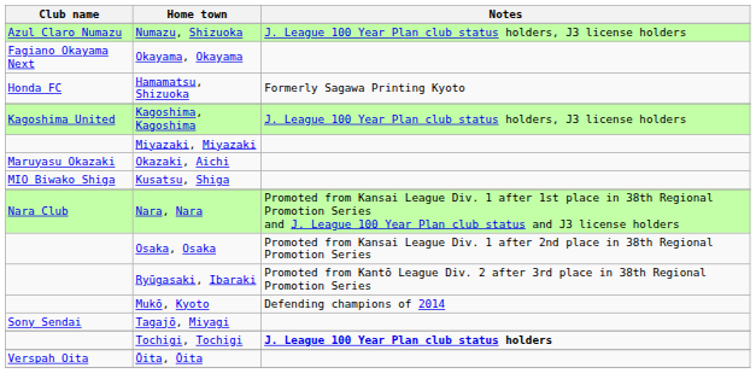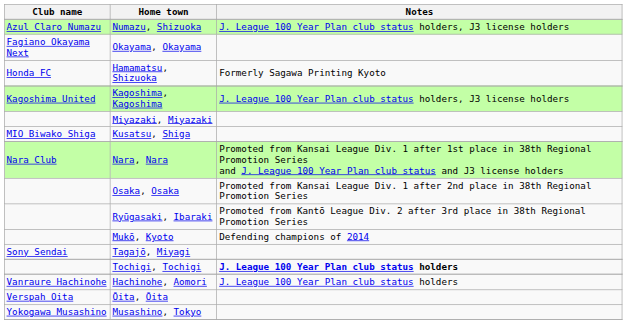 <table class="wikitable sortable">
 <tr>
 <th>Club name</th>
 <th>Home town</th>
 <th>Notes</th>
 </tr>
 <tr>
 </tr>
 <tr bgcolor="C3FFA6">
 <td><a href='#'>Azul Claro Numazu</a></td>
 <td><a href='#'>Numazu</a>, <a href='#'>Shizuoka</a></td>
 <td><a href='#'>J. League 100 Year Plan club status</a> holders, J3 license holders</td>
 </tr>
 <tr>
 <td><a href='#'>Fagiano Okayama Next</a></td>
 <td><a href='#'>Okayama</a>, <a href='#'>Okayama</a></td>
 <td></td>
 </tr>
 <tr>
 <td><a href='#'>Honda FC</a></td>
 <td><a href='#'>Hamamatsu</a>, <a href='#'>Shizuoka</a></td>
 <td>Formerly Sagawa Printing Kyoto</td>
 </tr>
 <tr>
 </tr>
 <tr bgcolor="C3FFA6">
 <td><a href='#'>Kagoshima United</a></td>
 <td><a href='#'>Kagoshima</a>, <a href='#'>Kagoshima</a></td>
 <td><a href='#'>J. League 100 Year Plan club status</a> holders, J3 license holders</td>
 </tr>
 <tr>
 <td></td>
 <td><a href='#'>Miyazaki</a>, <a href='#'>Miyazaki</a></td>
-<td></td>
-</tr>
-<tr>
-<td><a href='#'>Maruyasu Okazaki</a></td>
-<td><a href='#'>Okazaki</a>, <a href='#'>Aichi</a></td>
 <td></td>
 </tr>
 <tr>
 <td><a href='#'>MIO Biwako Shiga</a></td>
 <td><a href='#'>Kusatsu</a>, <a href='#'>Shiga</a></td>
 <td></td>
 </tr>
 <tr>
 </tr>
 <tr bgcolor="C3FFA6">
 <td><a href='#'>Nara Club</a></td>
 <td><a href='#'>Nara</a>, <a href='#'>Nara</a></td>
 <td>Promoted from Kansai League Div. 1 after 1st place in 38th Regional Promotion Series<br>and <a href='#'>J. League 100 Year Plan club status</a> and J3 license holders</td>
 </tr>
 <tr>
 <td></td>
 <td><a href='#'>Osaka</a>, <a href='#'>Osaka</a></td>
 <td>Promoted from Kansai League Div. 1 after 2nd place in 38th Regional Promotion Series</td>
 </tr>
 <tr>
 <td></td>
 <td><a href='#'>Ryūgasaki</a>, <a href='#'>Ibaraki</a></td>
 <td>Promoted from Kantō League Div. 2 after 3rd place in 38th Regional Promotion Series</td>
 </tr>
 <tr>
 <td></td>
 <td><a href='#'>Mukō</a>, <a href='#'>Kyoto</a></td>
 <td>Defending champions of <a href='#'>2014</a></td>
 </tr>
 <tr>
 <td><a href='#'>Sony Sendai</a></td>
 <td><a href='#'>Tagajō</a>, <a href='#'>Miyagi</a></td>
 <td></td>
 </tr>
 <tr>
 </tr>
 <tr>
 <td></td>
 <td><a href='#'>Tochigi</a>, <a href='#'>Tochigi</a></td>
 <td><strong><a href='#'>J. League 100 Year Plan club status</a> holders</strong></td>
 </tr>
 <tr>
 </tr>
 <tr>
+<td><a href='#'>Vanraure Hachinohe</a></td>
+<td><a href='#'>Hachinohe</a>, <a href='#'>Aomori</a></td>
+<td><a href='#'>J. League 100 Year Plan club status</a> holders</td>
+</tr>
+<tr>
 <td><a href='#'>Verspah Oita</a></td>
 <td><a href='#'>Ōita</a>, <a href='#'>Ōita</a></td>
 <td></td>
 </tr>
 <tr>
+<td><a href='#'>Yokogawa Musashino</a></td>
+<td><a href='#'>Musashino</a>, <a href='#'>Tokyo</a></td>
+<td></td>
+</tr>
+<tr>
 </tr>
 </table>
